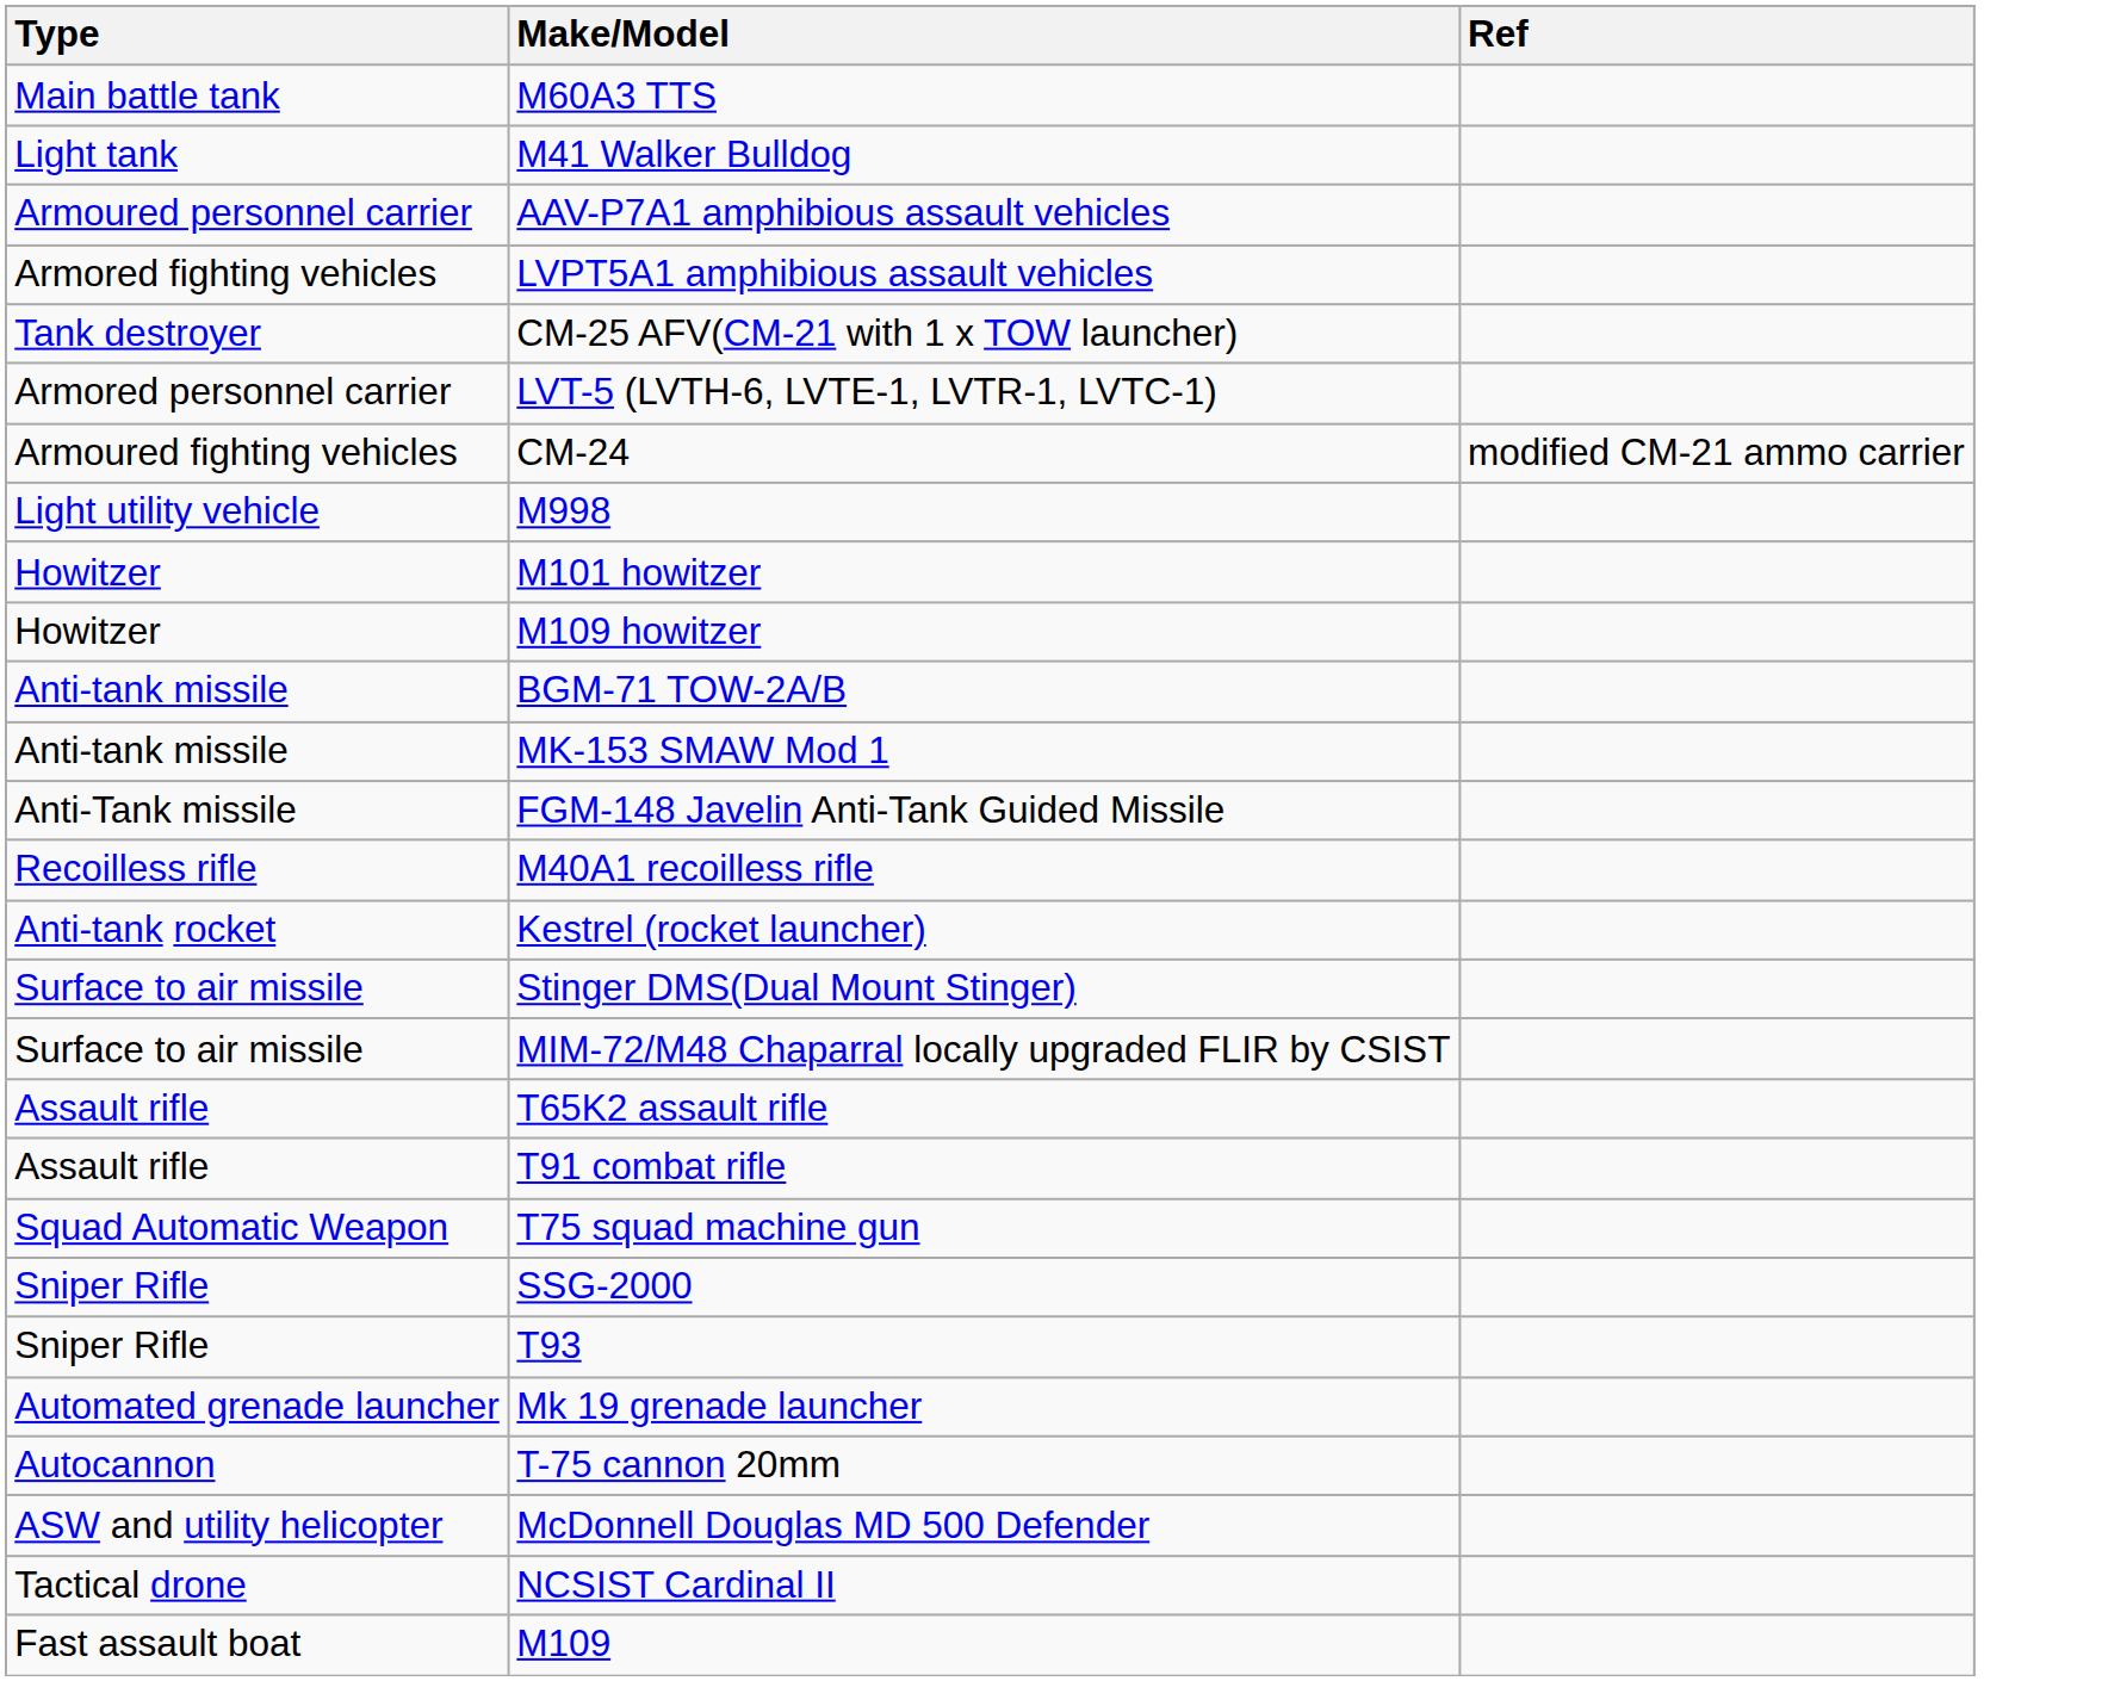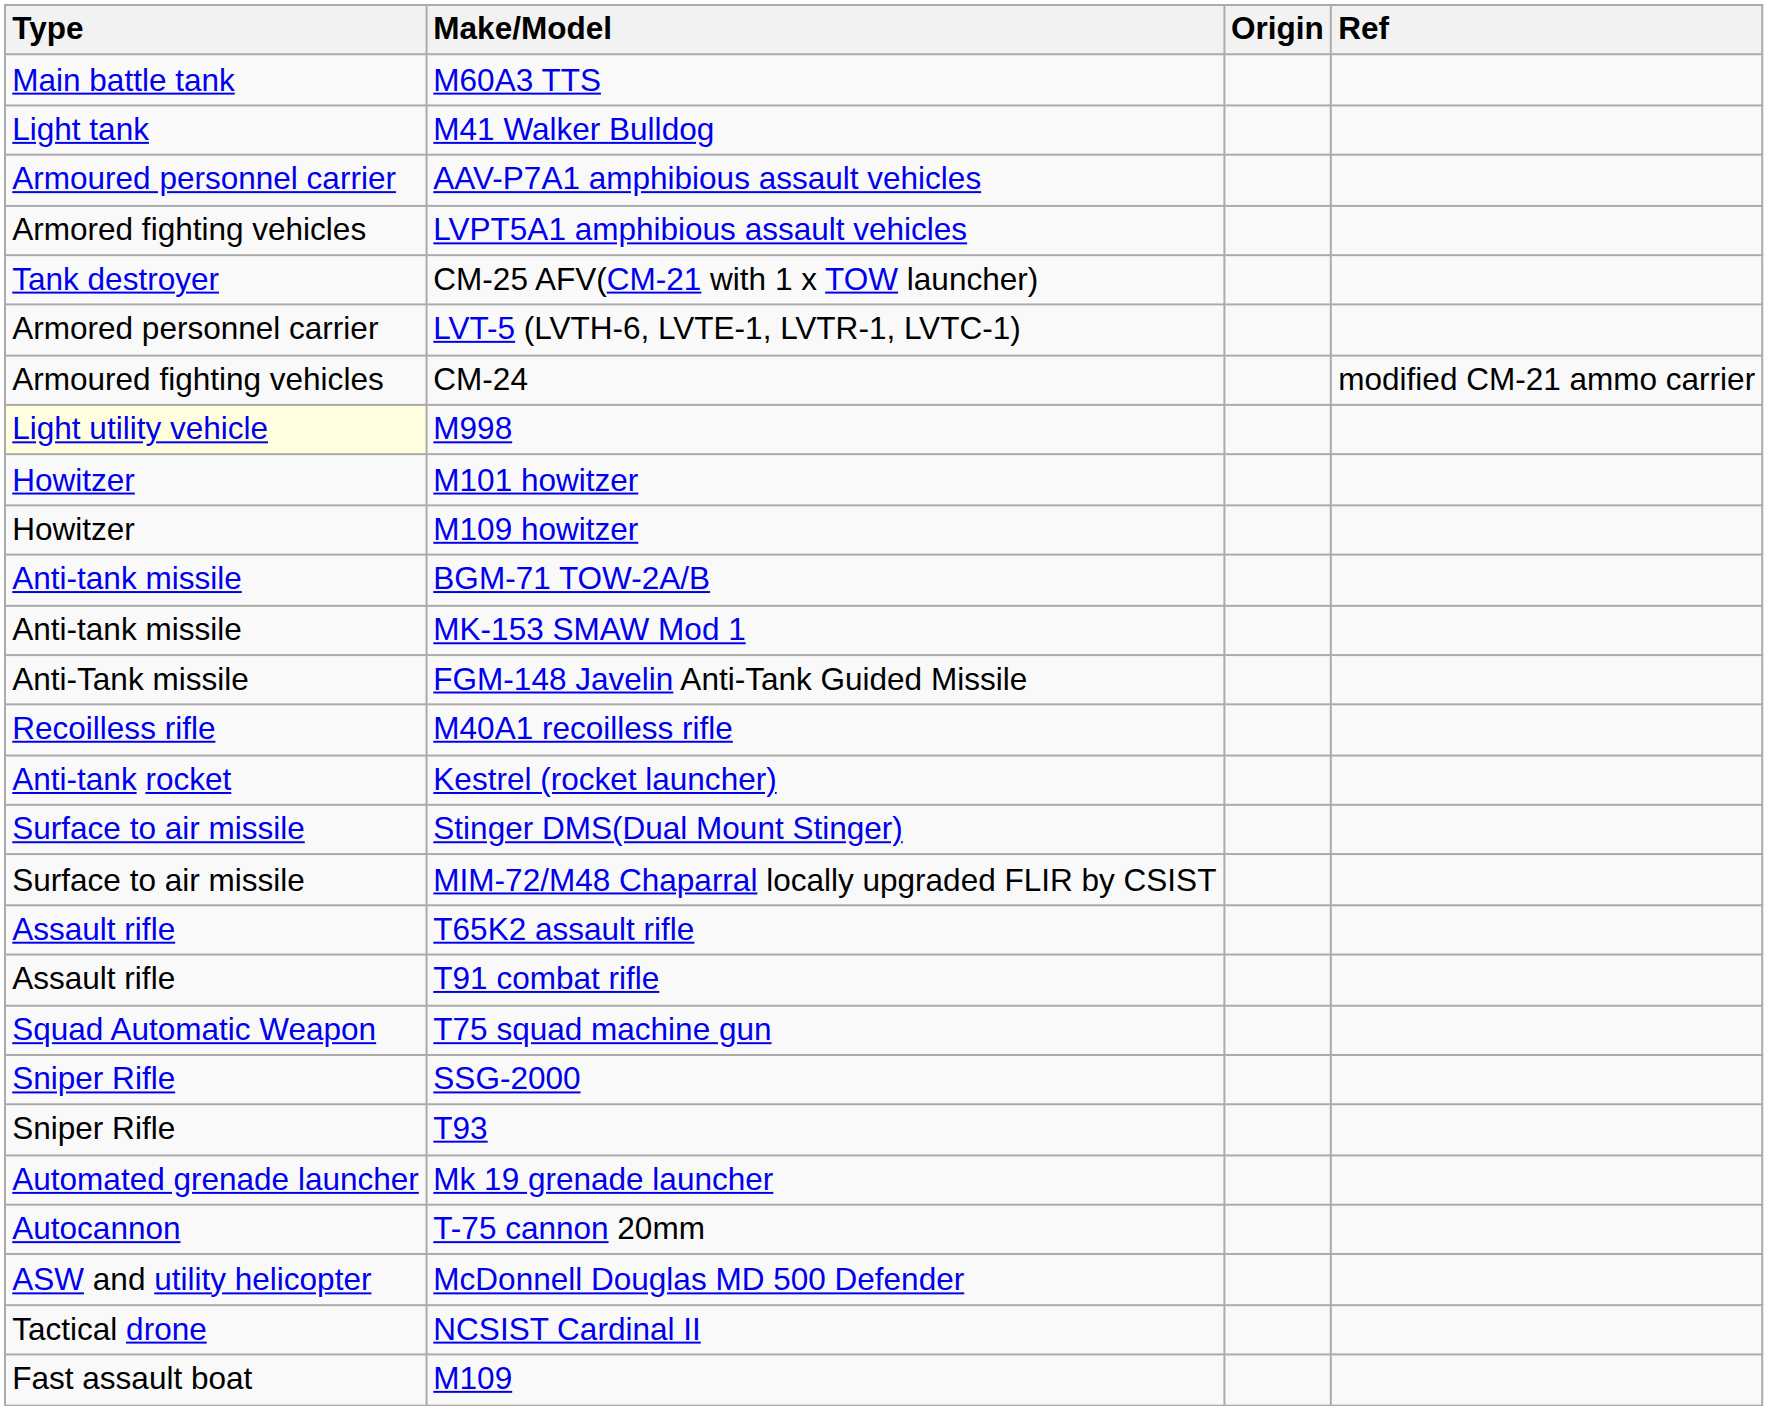 <table class="wikitable">
 <tr>
 <th style="text-align:left;">Type</th>
 <th style="text-align:left;">Make/Model</th>
+<th style="text-align:left;">Origin</th>
 <th style="text-align:left;">Ref</th>
 </tr>
 <tr>
 <td><a href='#'>Main battle tank</a></td>
 <td><a href='#'>M60A3 TTS</a></td>
 <td></td>
+<td></td>
 </tr>
 <tr>
 <td><a href='#'>Light tank</a></td>
 <td><a href='#'>M41 Walker Bulldog</a></td>
+<td></td>
 <td></td>
 </tr>
 <tr>
 <td><a href='#'>Armoured personnel carrier</a></td>
 <td><a href='#'>AAV-P7A1 amphibious assault vehicles</a></td>
 <td></td>
+<td></td>
 </tr>
 <tr>
 <td>Armored fighting vehicles</td>
 <td><a href='#'>LVPT5A1 amphibious assault vehicles</a></td>
+<td></td>
 <td></td>
 </tr>
 <tr>
 <td><a href='#'>Tank destroyer</a></td>
 <td>CM-25 AFV(<a href='#'>CM-21</a> with 1 x <a href='#'>TOW</a> launcher)</td>
 <td></td>
+<td></td>
 </tr>
 <tr>
 <td>Armored personnel carrier</td>
 <td><a href='#'>LVT-5</a> (LVTH-6, LVTE-1, LVTR-1, LVTC-1)</td>
 <td></td>
+<td></td>
 </tr>
 <tr>
 <td>Armoured fighting vehicles</td>
 <td>CM-24</td>
+<td></td>
 <td>modified CM-21 ammo carrier</td>
 </tr>
 <tr>
-<td><a href='#'>Light utility vehicle</a></td>
+<td style="background: lightyellow;"><a href='#'>Light utility vehicle</a></td>
 <td><a href='#'>M998</a></td>
+<td></td>
 <td></td>
 </tr>
 <tr>
 <td><a href='#'>Howitzer</a></td>
 <td><a href='#'>M101 howitzer</a></td>
 <td></td>
+<td></td>
 </tr>
 <tr>
 <td>Howitzer</td>
 <td><a href='#'>M109 howitzer</a></td>
+<td></td>
 <td></td>
 </tr>
 <tr>
 <td><a href='#'>Anti-tank missile</a></td>
 <td><a href='#'>BGM-71 TOW-2A/B</a></td>
 <td></td>
+<td></td>
 </tr>
 <tr>
 <td>Anti-tank missile</td>
 <td><a href='#'>MK-153 SMAW  Mod 1</a></td>
+<td></td>
 <td></td>
 </tr>
 <tr>
 <td>Anti-Tank missile</td>
 <td><a href='#'>FGM-148 Javelin</a> Anti-Tank Guided Missile</td>
 <td></td>
+<td></td>
 </tr>
 <tr>
 <td><a href='#'>Recoilless rifle</a></td>
 <td><a href='#'>M40A1 recoilless rifle</a></td>
+<td></td>
 <td></td>
 </tr>
 <tr>
 <td><a href='#'>Anti-tank</a> <a href='#'>rocket</a></td>
 <td><a href='#'>Kestrel (rocket launcher)</a></td>
 <td></td>
+<td></td>
 </tr>
 <tr>
 <td><a href='#'>Surface to air missile</a></td>
 <td><a href='#'>Stinger DMS(Dual Mount Stinger)</a></td>
+<td></td>
 <td></td>
 </tr>
 <tr>
 <td>Surface to air missile</td>
 <td><a href='#'>MIM-72/M48 Chaparral</a> locally upgraded FLIR by CSIST</td>
 <td></td>
+<td></td>
 </tr>
 <tr>
 <td><a href='#'>Assault rifle</a></td>
 <td><a href='#'>T65K2 assault rifle</a></td>
+<td></td>
 <td></td>
 </tr>
 <tr>
 <td>Assault rifle</td>
 <td><a href='#'>T91 combat rifle</a></td>
 <td></td>
+<td></td>
 </tr>
 <tr>
 <td><a href='#'>Squad Automatic Weapon</a></td>
 <td><a href='#'>T75 squad machine gun</a></td>
+<td></td>
 <td></td>
 </tr>
 <tr>
 <td><a href='#'>Sniper Rifle</a></td>
 <td><a href='#'>SSG-2000</a></td>
 <td></td>
+<td></td>
 </tr>
 <tr>
 <td>Sniper Rifle</td>
 <td><a href='#'>T93</a></td>
+<td></td>
 <td></td>
 </tr>
 <tr>
 <td><a href='#'>Automated grenade launcher</a></td>
 <td><a href='#'>Mk 19 grenade launcher</a></td>
 <td></td>
+<td></td>
 </tr>
 <tr>
 <td><a href='#'>Autocannon</a></td>
 <td><a href='#'>T-75 cannon</a> 20mm</td>
+<td></td>
 <td></td>
 </tr>
 <tr>
 <td><a href='#'>ASW</a> and <a href='#'>utility helicopter</a></td>
 <td><a href='#'>McDonnell Douglas MD 500 Defender</a></td>
 <td></td>
+<td></td>
 </tr>
 <tr>
 <td>Tactical <a href='#'>drone</a></td>
 <td><a href='#'>NCSIST Cardinal II</a></td>
+<td></td>
 <td></td>
 </tr>
 <tr>
 <td>Fast assault boat</td>
 <td><a href='#'>M109</a></td>
 <td></td>
+<td></td>
 </tr>
 </table>
